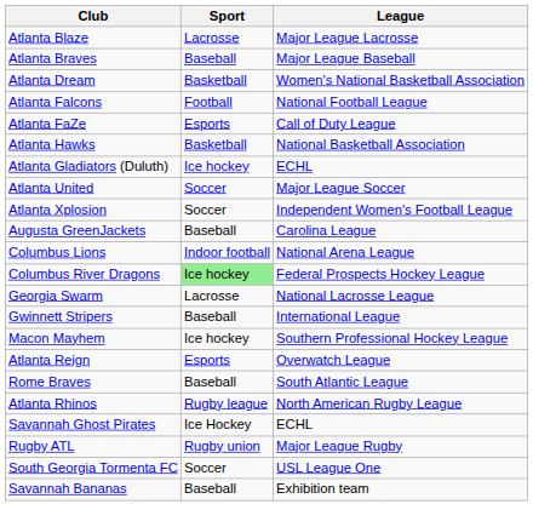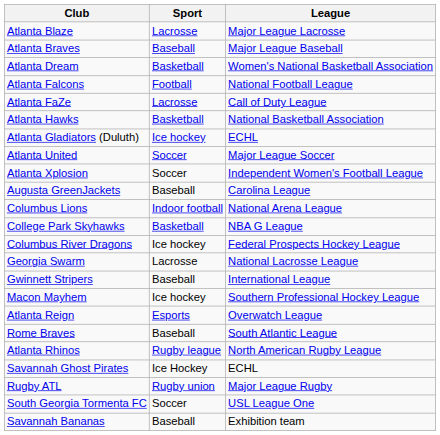 <table class="wikitable sortable">
 <tr>
 <th>Club</th>
 <th>Sport</th>
 <th>League</th>
 </tr>
 <tr>
 <td><a href='#'>Atlanta Blaze</a></td>
 <td><a href='#'>Lacrosse</a></td>
 <td><a href='#'>Major League Lacrosse</a></td>
 </tr>
 <tr>
 <td><a href='#'>Atlanta Braves</a></td>
 <td><a href='#'>Baseball</a></td>
 <td><a href='#'>Major League Baseball</a></td>
 </tr>
 <tr>
 <td><a href='#'>Atlanta Dream</a></td>
 <td><a href='#'>Basketball</a></td>
 <td><a href='#'>Women's National Basketball Association</a></td>
 </tr>
 <tr>
 <td><a href='#'>Atlanta Falcons</a></td>
 <td><a href='#'>Football</a></td>
 <td><a href='#'>National Football League</a></td>
 </tr>
 <tr>
 <td><a href='#'>Atlanta FaZe</a></td>
-<td><a href='#'>Esports</a></td>
+<td><a href='#'>Lacrosse</a></td>
 <td><a href='#'>Call of Duty League</a></td>
 </tr>
 <tr>
 <td><a href='#'>Atlanta Hawks</a></td>
 <td><a href='#'>Basketball</a></td>
 <td><a href='#'>National Basketball Association</a></td>
 </tr>
 <tr>
 <td><a href='#'>Atlanta Gladiators</a> (Duluth)</td>
 <td><a href='#'>Ice hockey</a></td>
 <td><a href='#'>ECHL</a></td>
 </tr>
 <tr>
 <td><a href='#'>Atlanta United</a></td>
 <td><a href='#'>Soccer</a></td>
 <td><a href='#'>Major League Soccer</a></td>
 </tr>
 <tr>
 <td><a href='#'>Atlanta Xplosion</a></td>
 <td>Soccer</td>
 <td><a href='#'>Independent Women's Football League</a></td>
 </tr>
 <tr>
 <td><a href='#'>Augusta GreenJackets</a></td>
 <td>Baseball</td>
 <td><a href='#'>Carolina League</a></td>
 </tr>
 <tr>
 <td><a href='#'>Columbus Lions</a></td>
 <td><a href='#'>Indoor football</a></td>
 <td><a href='#'>National Arena League</a></td>
 </tr>
 <tr>
+<td><a href='#'>College Park Skyhawks</a></td>
+<td><a href='#'>Basketball</a></td>
+<td><a href='#'>NBA G League</a></td>
+</tr>
+<tr>
 <td><a href='#'>Columbus River Dragons</a></td>
-<td style="background: lightgreen;">Ice hockey</td>
+<td>Ice hockey</td>
 <td><a href='#'>Federal Prospects Hockey League</a></td>
 </tr>
 <tr>
 <td><a href='#'>Georgia Swarm</a></td>
 <td>Lacrosse</td>
 <td><a href='#'>National Lacrosse League</a></td>
 </tr>
 <tr>
 <td><a href='#'>Gwinnett Stripers</a></td>
 <td>Baseball</td>
 <td><a href='#'>International League</a></td>
 </tr>
 <tr>
 <td><a href='#'>Macon Mayhem</a></td>
 <td>Ice hockey</td>
 <td><a href='#'>Southern Professional Hockey League</a></td>
 </tr>
 <tr>
 <td><a href='#'>Atlanta Reign</a></td>
 <td><a href='#'>Esports</a></td>
 <td><a href='#'>Overwatch League</a></td>
 </tr>
 <tr>
 <td><a href='#'>Rome Braves</a></td>
 <td>Baseball</td>
 <td><a href='#'>South Atlantic League</a></td>
 </tr>
 <tr>
 <td><a href='#'>Atlanta Rhinos</a></td>
 <td><a href='#'>Rugby league</a></td>
 <td><a href='#'>North American Rugby League</a></td>
 </tr>
 <tr>
 <td><a href='#'>Savannah Ghost Pirates</a></td>
 <td>Ice Hockey</td>
 <td>ECHL</td>
 </tr>
 <tr>
 <td><a href='#'>Rugby ATL</a></td>
 <td><a href='#'>Rugby union</a></td>
 <td><a href='#'>Major League Rugby</a></td>
 </tr>
 <tr>
 <td><a href='#'>South Georgia Tormenta FC</a></td>
 <td>Soccer</td>
 <td><a href='#'>USL League One</a></td>
 </tr>
 <tr>
 <td><a href='#'>Savannah Bananas</a></td>
 <td>Baseball</td>
 <td>Exhibition team</td>
 </tr>
 </table>
